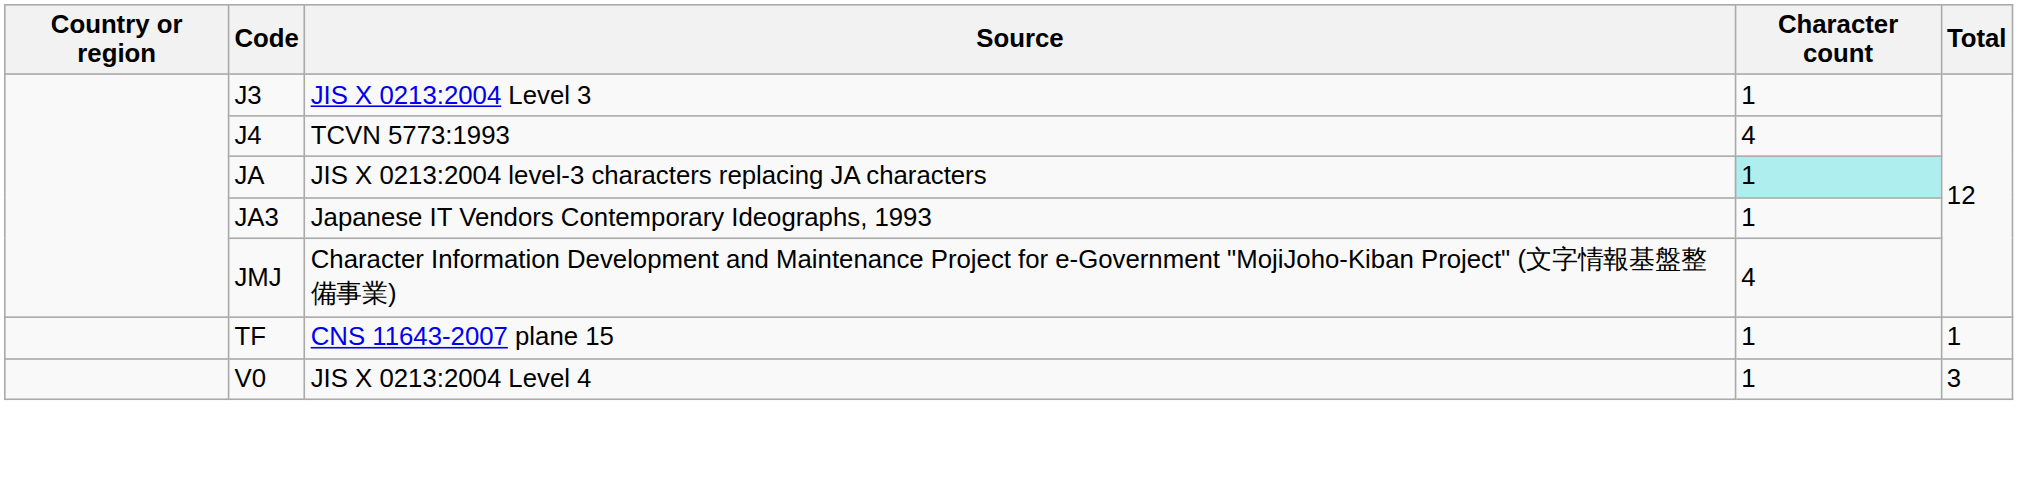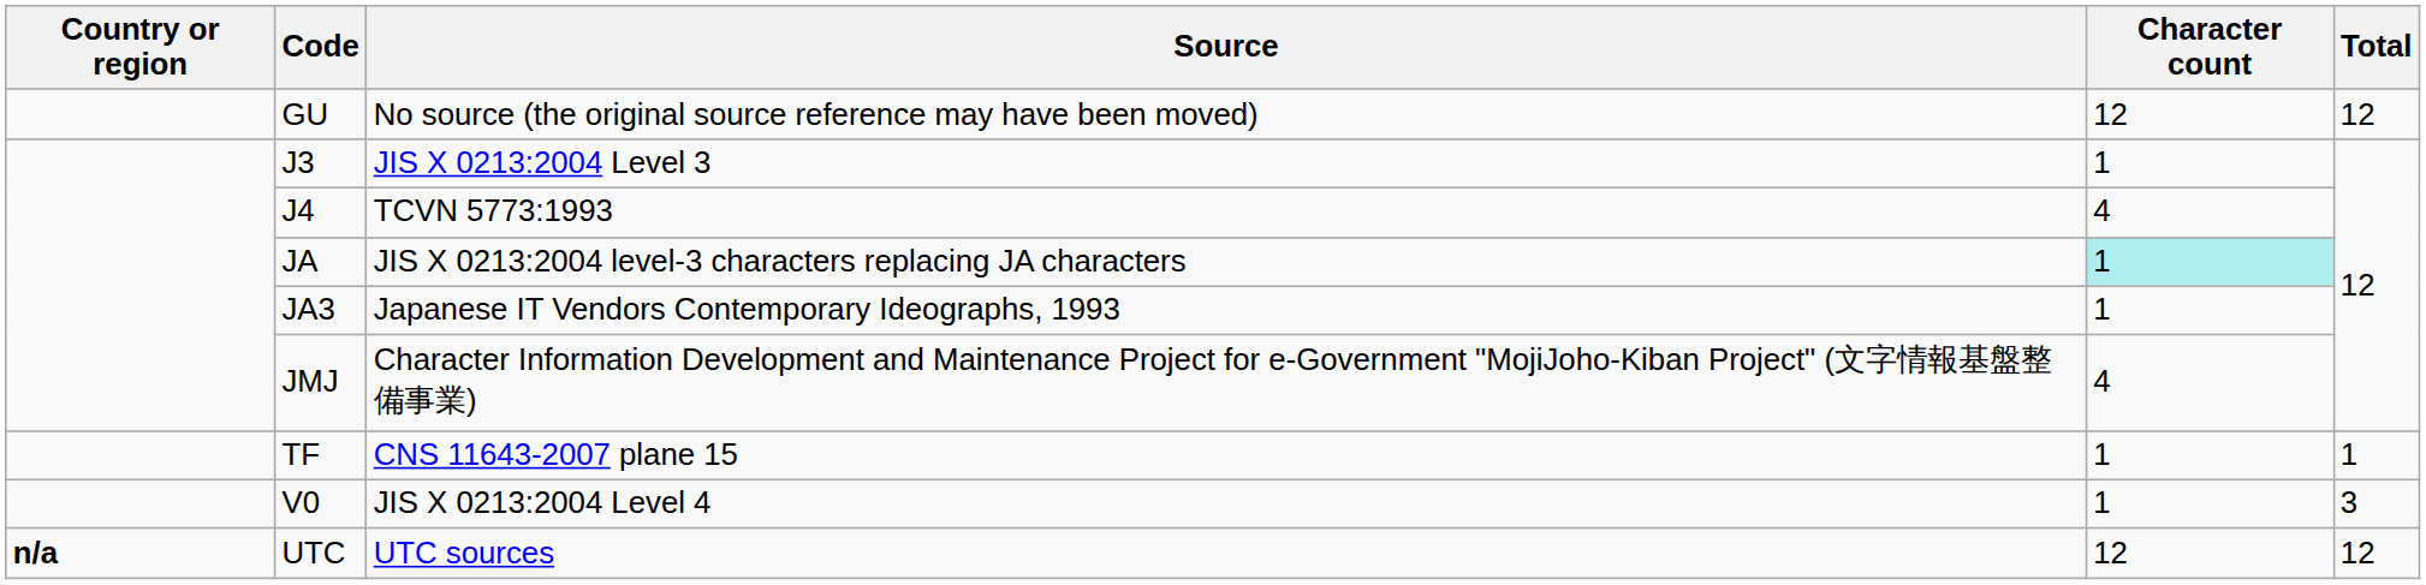 <table class="wikitable">
 <tr>
 <th>Country or region</th>
 <th>Code</th>
 <th>Source</th>
 <th>Character count</th>
 <th>Total</th>
+</tr>
+<tr>
+<td><strong></strong></td>
+<td>GU</td>
+<td>No source (the original source reference may have been moved)</td>
+<td>12</td>
+<td>12</td>
 </tr>
 <tr>
 <td rowspan="5"><strong></strong></td>
 <td>J3</td>
 <td><a href='#'>JIS X 0213:2004</a> Level 3</td>
 <td>1</td>
 <td rowspan="5">12</td>
 </tr>
 <tr>
 <td>J4</td>
 <td>TCVN 5773:1993</td>
 <td>4</td>
 </tr>
 <tr>
 <td>JA</td>
 <td>JIS X 0213:2004 level-3 characters replacing JA characters</td>
 <td style="background: paleturquoise;">1</td>
 </tr>
 <tr>
 <td>JA3</td>
 <td>Japanese IT Vendors Contemporary Ideographs, 1993</td>
 <td>1</td>
 </tr>
 <tr>
 <td>JMJ</td>
 <td>Character Information Development and Maintenance Project for e-Government "MojiJoho-Kiban Project" (文字情報基盤整備事業)</td>
 <td>4</td>
 </tr>
 <tr>
 <td><strong></strong></td>
 <td>TF</td>
 <td><a href='#'>CNS 11643-2007</a> plane 15</td>
 <td>1</td>
 <td>1</td>
 </tr>
 <tr>
 <td><strong></strong></td>
 <td>V0</td>
 <td>JIS X 0213:2004 Level 4</td>
 <td>1</td>
 <td>3</td>
 </tr>
+<tr>
+<td><strong>n/a</strong></td>
+<td>UTC</td>
+<td><a href='#'>UTC sources</a></td>
+<td>12</td>
+<td>12</td>
+</tr>
 </table>
